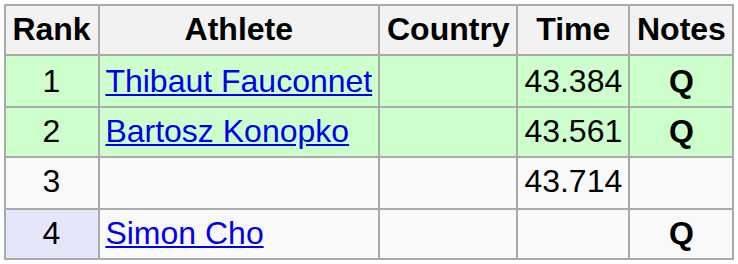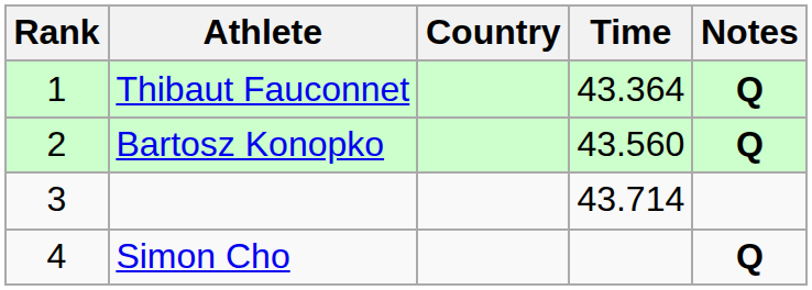 <table class="wikitable sortable" style="text-align:center">
 <tr>
 <th>Rank</th>
 <th>Athlete</th>
 <th>Country</th>
 <th>Time</th>
 <th>Notes</th>
 </tr>
 <tr bgcolor="#ccffcc">
 <td>1</td>
 <td align=left><a href='#'>Thibaut Fauconnet</a></td>
 <td align=left></td>
-<td>43.384</td>
+<td>43.364</td>
 <td><strong>Q</strong></td>
 </tr>
 <tr bgcolor="#ccffcc">
 <td>2</td>
 <td align=left><a href='#'>Bartosz Konopko</a></td>
 <td align=left></td>
-<td>43.561</td>
+<td>43.560</td>
 <td><strong>Q</strong></td>
 </tr>
 <tr>
 <td>3</td>
 <td align=left></td>
 <td align=left></td>
 <td>43.714</td>
 <td></td>
 </tr>
 <tr>
-<td style="background: lavender;">4</td>
+<td>4</td>
 <td align=left><a href='#'>Simon Cho</a></td>
 <td align=left></td>
 <td></td>
 <td><strong>Q</strong></td>
 </tr>
 </table>
